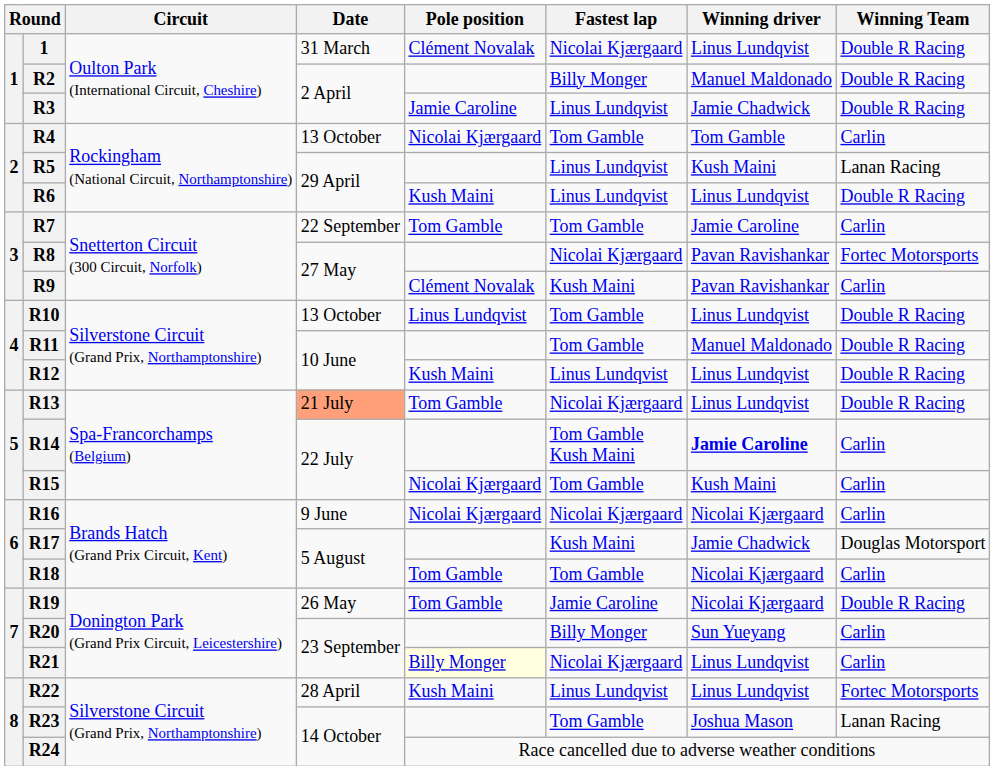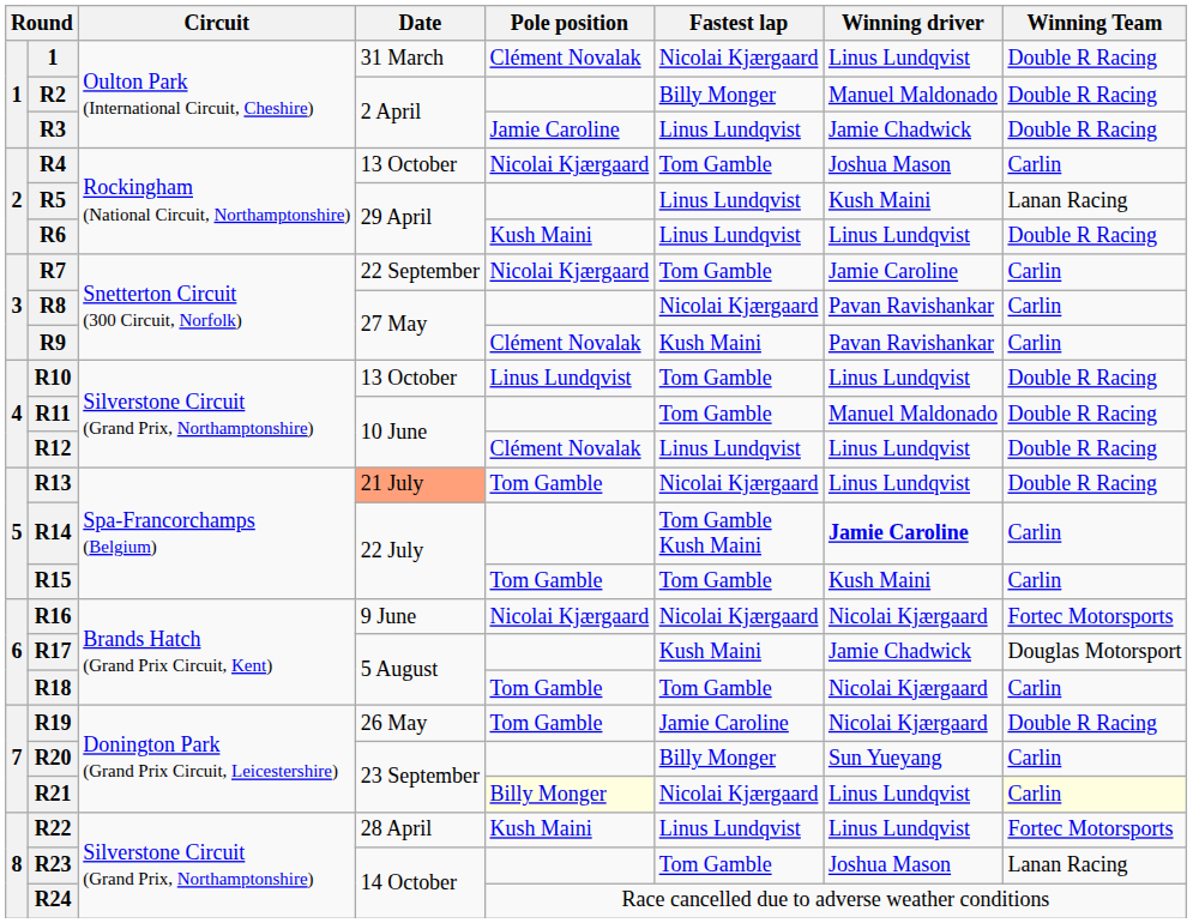 <table class="wikitable" style="font-size: 85%">
 <tr>
 <th colspan=2>Round</th>
 <th>Circuit</th>
 <th>Date</th>
 <th>Pole position</th>
 <th>Fastest lap</th>
 <th>Winning driver</th>
 <th>Winning Team</th>
 </tr>
 <tr>
 <th rowspan=3>1</th>
 <th>1</th>
 <td rowspan=3><a href='#'>Oulton Park</a><br><small>(International Circuit, <a href='#'>Cheshire</a>)</small></td>
 <td>31 March</td>
 <td> <a href='#'>Clément Novalak</a></td>
 <td> <a href='#'>Nicolai Kjærgaard</a></td>
 <td> <a href='#'>Linus Lundqvist</a></td>
 <td><a href='#'>Double R Racing</a></td>
 </tr>
 <tr>
 <th>R2</th>
 <td rowspan=2>2 April</td>
 <td></td>
 <td> <a href='#'>Billy Monger</a></td>
 <td> <a href='#'>Manuel Maldonado</a></td>
 <td><a href='#'>Double R Racing</a></td>
 </tr>
 <tr>
 <th>R3</th>
 <td> <a href='#'>Jamie Caroline</a></td>
 <td> <a href='#'>Linus Lundqvist</a></td>
 <td> <a href='#'>Jamie Chadwick</a></td>
 <td><a href='#'>Double R Racing</a></td>
 </tr>
 <tr>
 <th rowspan=3>2</th>
 <th>R4</th>
 <td rowspan=3><a href='#'>Rockingham</a><br><small>(National Circuit, <a href='#'>Northamptonshire</a>)</small></td>
 <td>13 October</td>
 <td> <a href='#'>Nicolai Kjærgaard</a></td>
 <td> <a href='#'>Tom Gamble</a></td>
-<td> <a href='#'>Tom Gamble</a></td>
+<td> <a href='#'>Joshua Mason</a></td>
 <td><a href='#'>Carlin</a></td>
 </tr>
 <tr>
 <th>R5</th>
 <td rowspan=2>29 April</td>
 <td></td>
 <td> <a href='#'>Linus Lundqvist</a></td>
 <td> <a href='#'>Kush Maini</a></td>
 <td>Lanan Racing</td>
 </tr>
 <tr>
 <th>R6</th>
 <td> <a href='#'>Kush Maini</a></td>
 <td> <a href='#'>Linus Lundqvist</a></td>
 <td> <a href='#'>Linus Lundqvist</a></td>
 <td><a href='#'>Double R Racing</a></td>
 </tr>
 <tr>
 <th rowspan=3>3</th>
 <th>R7</th>
 <td rowspan=3><a href='#'>Snetterton Circuit</a><br><small>(300 Circuit, <a href='#'>Norfolk</a>)</small></td>
 <td>22 September</td>
-<td> <a href='#'>Tom Gamble</a></td>
+<td> <a href='#'>Nicolai Kjærgaard</a></td>
 <td> <a href='#'>Tom Gamble</a></td>
 <td> <a href='#'>Jamie Caroline</a></td>
 <td><a href='#'>Carlin</a></td>
 </tr>
 <tr>
 <th>R8</th>
 <td rowspan=2>27 May</td>
 <td></td>
 <td> <a href='#'>Nicolai Kjærgaard</a></td>
 <td> <a href='#'>Pavan Ravishankar</a></td>
-<td><a href='#'>Fortec Motorsports</a></td>
+<td><a href='#'>Carlin</a></td>
 </tr>
 <tr>
 <th>R9</th>
 <td> <a href='#'>Clément Novalak</a></td>
 <td> <a href='#'>Kush Maini</a></td>
 <td> <a href='#'>Pavan Ravishankar</a></td>
 <td><a href='#'>Carlin</a></td>
 </tr>
 <tr>
 <th rowspan=3>4</th>
 <th>R10</th>
 <td rowspan=3><a href='#'>Silverstone Circuit</a><br><small>(Grand Prix, <a href='#'>Northamptonshire</a>)</small></td>
 <td>13 October</td>
 <td> <a href='#'>Linus Lundqvist</a></td>
 <td> <a href='#'>Tom Gamble</a></td>
 <td> <a href='#'>Linus Lundqvist</a></td>
 <td><a href='#'>Double R Racing</a></td>
 </tr>
 <tr>
 <th>R11</th>
 <td rowspan=2>10 June</td>
 <td></td>
 <td> <a href='#'>Tom Gamble</a></td>
 <td> <a href='#'>Manuel Maldonado</a></td>
 <td><a href='#'>Double R Racing</a></td>
 </tr>
 <tr>
 <th>R12</th>
-<td> <a href='#'>Kush Maini</a></td>
+<td> <a href='#'>Clément Novalak</a></td>
 <td> <a href='#'>Linus Lundqvist</a></td>
 <td> <a href='#'>Linus Lundqvist</a></td>
 <td><a href='#'>Double R Racing</a></td>
 </tr>
 <tr>
 <th rowspan=3>5</th>
 <th>R13</th>
 <td rowspan=3><a href='#'>Spa-Francorchamps</a><br><small>(<a href='#'>Belgium</a>)</small></td>
 <td style="background: lightsalmon;">21 July</td>
 <td> <a href='#'>Tom Gamble</a></td>
 <td> <a href='#'>Nicolai Kjærgaard</a></td>
 <td> <a href='#'>Linus Lundqvist</a></td>
 <td><a href='#'>Double R Racing</a></td>
 </tr>
 <tr>
 <th>R14</th>
 <td rowspan=2>22 July</td>
 <td></td>
 <td> <a href='#'>Tom Gamble</a><br> <a href='#'>Kush Maini</a></td>
 <td><strong> <a href='#'>Jamie Caroline</a></strong></td>
 <td><a href='#'>Carlin</a></td>
 </tr>
 <tr>
 <th>R15</th>
-<td> <a href='#'>Nicolai Kjærgaard</a></td>
+<td> <a href='#'>Tom Gamble</a></td>
 <td> <a href='#'>Tom Gamble</a></td>
 <td> <a href='#'>Kush Maini</a></td>
 <td><a href='#'>Carlin</a></td>
 </tr>
 <tr>
 <th rowspan=3>6</th>
 <th>R16</th>
 <td rowspan=3><a href='#'>Brands Hatch</a><br><small>(Grand Prix Circuit, <a href='#'>Kent</a>)</small></td>
 <td>9 June</td>
 <td> <a href='#'>Nicolai Kjærgaard</a></td>
 <td> <a href='#'>Nicolai Kjærgaard</a></td>
 <td> <a href='#'>Nicolai Kjærgaard</a></td>
-<td><a href='#'>Carlin</a></td>
+<td><a href='#'>Fortec Motorsports</a></td>
 </tr>
 <tr>
 <th>R17</th>
 <td rowspan=2>5 August</td>
 <td></td>
 <td> <a href='#'>Kush Maini</a></td>
 <td> <a href='#'>Jamie Chadwick</a></td>
 <td>Douglas Motorsport</td>
 </tr>
 <tr>
 <th>R18</th>
 <td> <a href='#'>Tom Gamble</a></td>
 <td> <a href='#'>Tom Gamble</a></td>
 <td> <a href='#'>Nicolai Kjærgaard</a></td>
 <td><a href='#'>Carlin</a></td>
 </tr>
 <tr>
 <th rowspan=3>7</th>
 <th>R19</th>
 <td rowspan=3><a href='#'>Donington Park</a><br><small>(Grand Prix Circuit, <a href='#'>Leicestershire</a>)</small></td>
 <td>26 May</td>
 <td> <a href='#'>Tom Gamble</a></td>
 <td> <a href='#'>Jamie Caroline</a></td>
 <td> <a href='#'>Nicolai Kjærgaard</a></td>
 <td><a href='#'>Double R Racing</a></td>
 </tr>
 <tr>
 <th>R20</th>
 <td rowspan=2>23 September</td>
 <td></td>
 <td> <a href='#'>Billy Monger</a></td>
 <td> <a href='#'>Sun Yueyang</a></td>
 <td><a href='#'>Carlin</a></td>
 </tr>
 <tr>
 <th>R21</th>
 <td style="background: lightyellow;"> <a href='#'>Billy Monger</a></td>
 <td> <a href='#'>Nicolai Kjærgaard</a></td>
 <td> <a href='#'>Linus Lundqvist</a></td>
-<td><a href='#'>Carlin</a></td>
+<td style="background: lightyellow;"><a href='#'>Carlin</a></td>
 </tr>
 <tr>
 <th rowspan=3>8</th>
 <th>R22</th>
 <td rowspan=3><a href='#'>Silverstone Circuit</a><br><small>(Grand Prix, <a href='#'>Northamptonshire</a>)</small></td>
 <td>28 April</td>
 <td> <a href='#'>Kush Maini</a></td>
 <td> <a href='#'>Linus Lundqvist</a></td>
 <td> <a href='#'>Linus Lundqvist</a></td>
 <td><a href='#'>Fortec Motorsports</a></td>
 </tr>
 <tr>
 <th>R23</th>
 <td rowspan=2>14 October</td>
 <td></td>
 <td> <a href='#'>Tom Gamble</a></td>
 <td> <a href='#'>Joshua Mason</a></td>
 <td>Lanan Racing</td>
 </tr>
 <tr>
 <th>R24</th>
 <td colspan=4 align=center>Race cancelled due to adverse weather conditions</td>
 </tr>
 </table>
